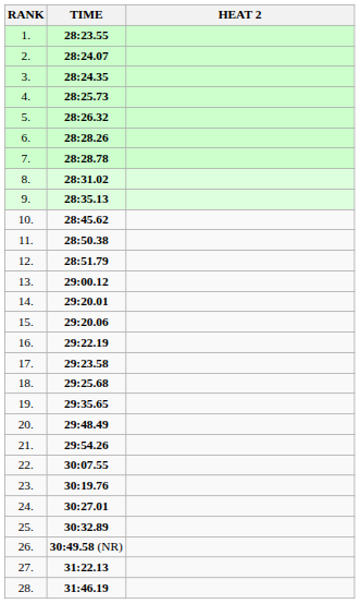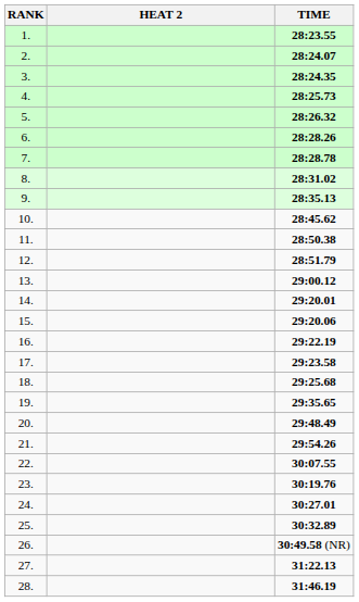 <table class="wikitable" style="border-collapse: collapse; font-size: 90%;">
 <tr>
 <th>RANK</th>
+<th align="left" style="width: 18em">HEAT 2</th>
 <th>TIME</th>
-<th align="left" style="width: 18em">HEAT 2</th>
 </tr>
 <tr style="background:#ccffcc;">
 <td align="center">1.</td>
+<td></td>
 <td align="center"><strong>28:23.55</strong></td>
-<td></td>
 </tr>
 <tr style="background:#ccffcc;">
 <td align="center">2.</td>
+<td></td>
 <td align="center"><strong>28:24.07</strong></td>
-<td></td>
 </tr>
 <tr style="background:#ccffcc;">
 <td align="center">3.</td>
+<td></td>
 <td align="center"><strong>28:24.35</strong></td>
-<td></td>
 </tr>
 <tr style="background:#ccffcc;">
 <td align="center">4.</td>
+<td></td>
 <td align="center"><strong>28:25.73</strong></td>
-<td></td>
 </tr>
 <tr style="background:#ccffcc;">
 <td align="center">5.</td>
+<td></td>
 <td align="center"><strong>28:26.32</strong></td>
-<td></td>
 </tr>
 <tr style="background:#ccffcc;">
 <td align="center">6.</td>
+<td></td>
 <td align="center"><strong>28:28.26</strong></td>
-<td></td>
 </tr>
 <tr style="background:#ccffcc;">
 <td align="center">7.</td>
+<td></td>
 <td align="center"><strong>28:28.78</strong></td>
-<td></td>
 </tr>
 <tr style="background:#ddffdd;">
 <td align="center">8.</td>
+<td></td>
 <td align="center"><strong>28:31.02</strong></td>
-<td></td>
 </tr>
 <tr style="background:#ddffdd;">
 <td align="center">9.</td>
+<td></td>
 <td align="center"><strong>28:35.13</strong></td>
-<td></td>
 </tr>
 <tr>
 <td align="center">10.</td>
+<td></td>
 <td align="center"><strong>28:45.62</strong></td>
-<td></td>
 </tr>
 <tr>
 <td align="center">11.</td>
+<td></td>
 <td align="center"><strong>28:50.38</strong></td>
-<td></td>
 </tr>
 <tr>
 <td align="center">12.</td>
+<td></td>
 <td align="center"><strong>28:51.79</strong></td>
-<td></td>
 </tr>
 <tr>
 <td align="center">13.</td>
+<td></td>
 <td align="center"><strong>29:00.12</strong></td>
-<td></td>
 </tr>
 <tr>
 <td align="center">14.</td>
+<td></td>
 <td align="center"><strong>29:20.01</strong></td>
-<td></td>
 </tr>
 <tr>
 <td align="center">15.</td>
+<td></td>
 <td align="center"><strong>29:20.06</strong></td>
-<td></td>
 </tr>
 <tr>
 <td align="center">16.</td>
+<td></td>
 <td align="center"><strong>29:22.19</strong></td>
-<td></td>
 </tr>
 <tr>
 <td align="center">17.</td>
+<td></td>
 <td align="center"><strong>29:23.58</strong></td>
-<td></td>
 </tr>
 <tr>
 <td align="center">18.</td>
+<td></td>
 <td align="center"><strong>29:25.68</strong></td>
-<td></td>
 </tr>
 <tr>
 <td align="center">19.</td>
+<td></td>
 <td align="center"><strong>29:35.65</strong></td>
-<td></td>
 </tr>
 <tr>
 <td align="center">20.</td>
+<td></td>
 <td align="center"><strong>29:48.49</strong></td>
-<td></td>
 </tr>
 <tr>
 <td align="center">21.</td>
+<td></td>
 <td align="center"><strong>29:54.26</strong></td>
-<td></td>
 </tr>
 <tr>
 <td align="center">22.</td>
+<td></td>
 <td align="center"><strong>30:07.55</strong></td>
-<td></td>
 </tr>
 <tr>
 <td align="center">23.</td>
+<td></td>
 <td align="center"><strong>30:19.76</strong></td>
-<td></td>
 </tr>
 <tr>
 <td align="center">24.</td>
+<td></td>
 <td align="center"><strong>30:27.01</strong></td>
-<td></td>
 </tr>
 <tr>
 <td align="center">25.</td>
+<td></td>
 <td align="center"><strong>30:32.89</strong></td>
-<td></td>
 </tr>
 <tr>
 <td align="center">26.</td>
+<td></td>
 <td align="center"><strong>30:49.58</strong> (NR)</td>
-<td></td>
 </tr>
 <tr>
 <td align="center">27.</td>
+<td></td>
 <td align="center"><strong>31:22.13</strong></td>
-<td></td>
 </tr>
 <tr>
 <td align="center">28.</td>
+<td></td>
 <td align="center"><strong>31:46.19</strong></td>
-<td></td>
 </tr>
 </table>
